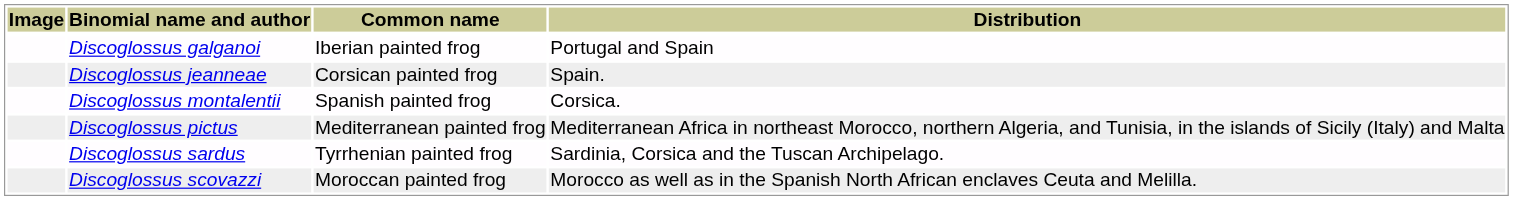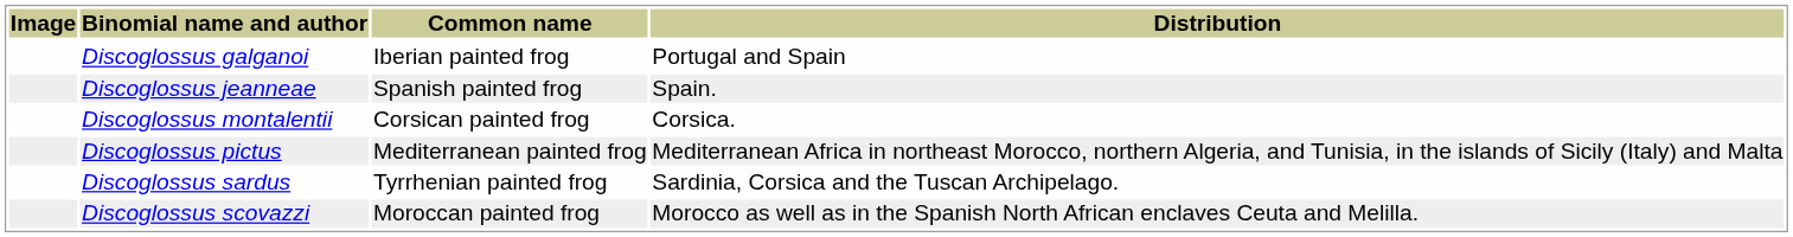 <table style="text-align:left; border:1px solid #999999; ">
 <tr style="background:#CCCC99; text-align: center; ">
 <th>Image</th>
 <th>Binomial name and author</th>
 <th>Common name</th>
 <th>Distribution</th>
 </tr>
 <tr>
 </tr>
 <tr style="background:#FFFDFF;">
 <td></td>
 <td><em><a href='#'>Discoglossus galganoi</a></em> </td>
 <td>Iberian painted frog</td>
 <td>Portugal and Spain</td>
 </tr>
 <tr style="background:#EEEEEE;">
 <td></td>
 <td><em><a href='#'>Discoglossus jeanneae</a></em> </td>
-<td>Corsican painted frog</td>
+<td>Spanish painted frog</td>
 <td>Spain.</td>
 </tr>
 <tr style="background:#FFFDFF;">
 <td></td>
 <td><em><a href='#'>Discoglossus montalentii</a></em> </td>
-<td>Spanish painted frog</td>
+<td>Corsican painted frog</td>
 <td>Corsica.</td>
 </tr>
 <tr style="background:#EEEEEE;">
 <td></td>
 <td><em><a href='#'>Discoglossus pictus</a></em> </td>
 <td>Mediterranean painted frog</td>
 <td>Mediterranean Africa in northeast Morocco, northern Algeria, and Tunisia, in the islands of Sicily (Italy) and Malta</td>
 </tr>
 <tr style="background:#FFFDFF;">
 <td></td>
 <td><em><a href='#'>Discoglossus sardus</a></em> </td>
 <td>Tyrrhenian painted frog</td>
 <td>Sardinia, Corsica and the Tuscan Archipelago.</td>
 </tr>
 <tr style="background:#EEEEEE;">
 <td></td>
 <td><em><a href='#'>Discoglossus scovazzi</a></em> </td>
 <td>Moroccan painted frog</td>
 <td>Morocco as well as in the Spanish North African enclaves Ceuta and Melilla.</td>
 </tr>
 </table>
